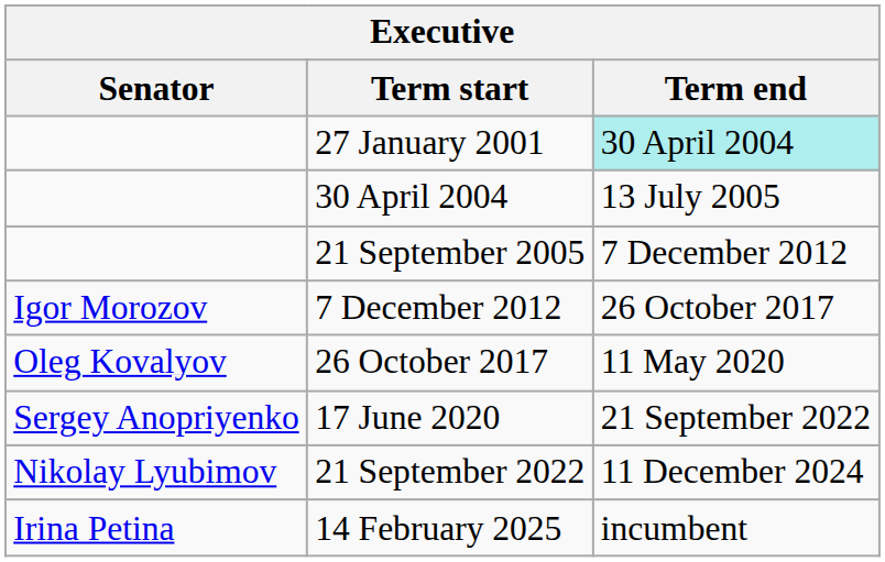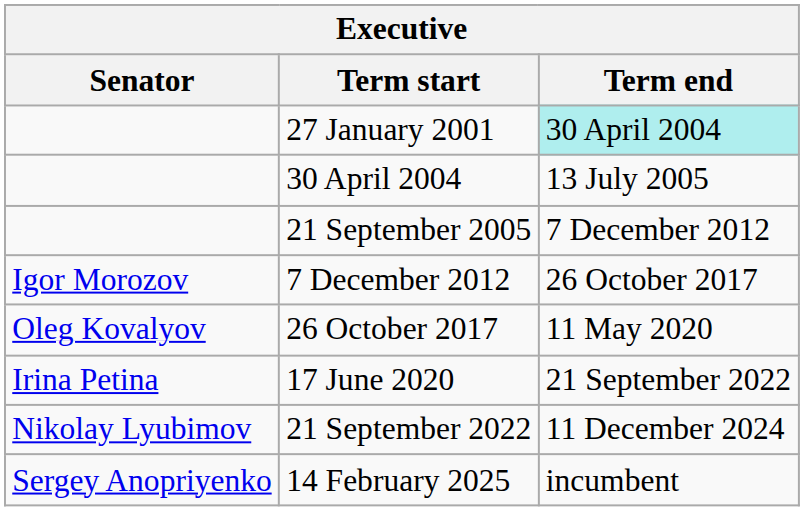 <table class="wikitable sortable">
 <tr>
 <th colspan=3>Executive</th>
 </tr>
 <tr>
 <th>Senator</th>
 <th>Term start</th>
 <th>Term end</th>
 </tr>
 <tr>
 <td></td>
 <td>27 January 2001</td>
 <td style="background: paleturquoise;">30 April 2004</td>
 </tr>
 <tr>
 <td></td>
 <td>30 April 2004</td>
 <td>13 July 2005</td>
 </tr>
 <tr>
 <td></td>
 <td>21 September 2005</td>
 <td>7 December 2012</td>
 </tr>
 <tr>
 <td><a href='#'>Igor Morozov</a></td>
 <td>7 December 2012</td>
 <td>26 October 2017</td>
 </tr>
 <tr>
 <td><a href='#'>Oleg Kovalyov</a></td>
 <td>26 October 2017</td>
 <td>11 May 2020</td>
 </tr>
 <tr>
-<td><a href='#'>Sergey Anopriyenko</a></td>
+<td><a href='#'>Irina Petina</a></td>
 <td>17 June 2020</td>
 <td>21 September 2022</td>
 </tr>
 <tr>
 <td><a href='#'>Nikolay Lyubimov</a></td>
 <td>21 September 2022</td>
 <td>11 December 2024</td>
 </tr>
 <tr>
-<td><a href='#'>Irina Petina</a></td>
+<td><a href='#'>Sergey Anopriyenko</a></td>
 <td>14 February 2025</td>
 <td>incumbent</td>
 </tr>
 </table>
